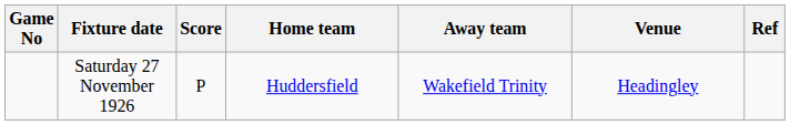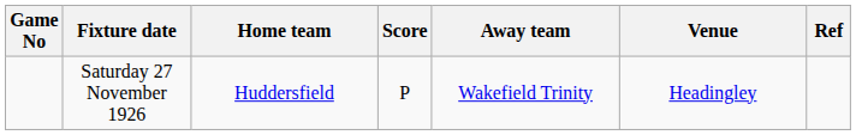 <table class="wikitable" style="text-align:center;">
 <tr>
 <th width=20 abbr="No">Game No</th>
 <th width=100 abbr="Date">Fixture date</th>
+<th width=150 abbr="Home team">Home team</th>
 <th width=20 abbr="Score">Score</th>
-<th width=150 abbr="Home team">Home team</th>
 <th width=150 abbr="Away team">Away team</th>
 <th width=150 abbr="Venue">Venue</th>
 <th width=30 abbr="Ref">Ref</th>
 </tr>
 <tr>
 <td></td>
 <td>Saturday 27 November 1926</td>
+<td><a href='#'>Huddersfield</a></td>
 <td>P</td>
-<td><a href='#'>Huddersfield</a></td>
 <td><a href='#'>Wakefield Trinity</a></td>
 <td><a href='#'>Headingley</a></td>
 <td></td>
 </tr>
 </table>
